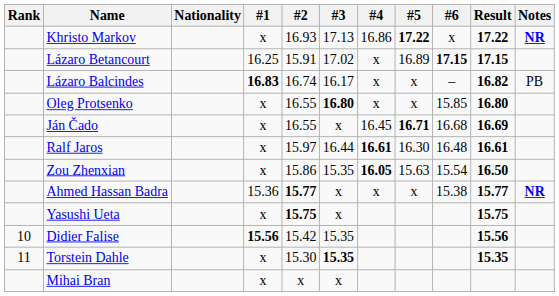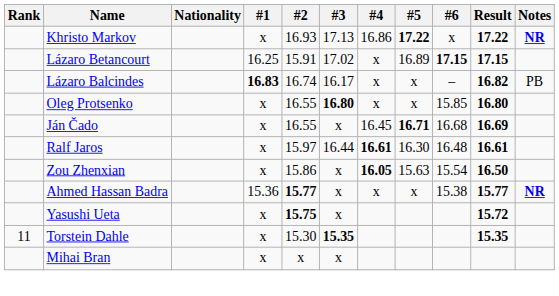 <table class="wikitable sortable" style="text-align:center">
 <tr>
 <th>Rank</th>
 <th>Name</th>
 <th>Nationality</th>
 <th>#1</th>
 <th>#2</th>
 <th>#3</th>
 <th>#4</th>
 <th>#5</th>
 <th>#6</th>
 <th>Result</th>
 <th>Notes</th>
 </tr>
 <tr>
 <td></td>
 <td align="left"><a href='#'>Khristo Markov</a></td>
 <td align=left></td>
 <td>x</td>
 <td>16.93</td>
 <td>17.13</td>
 <td>16.86</td>
 <td><strong>17.22</strong></td>
 <td>x</td>
 <td><strong>17.22</strong></td>
 <td><strong><a href='#'>NR</a></strong></td>
 </tr>
 <tr>
 <td></td>
 <td align="left"><a href='#'>Lázaro Betancourt</a></td>
 <td align=left></td>
 <td>16.25</td>
 <td>15.91</td>
 <td>17.02</td>
 <td>x</td>
 <td>16.89</td>
 <td><strong>17.15</strong></td>
 <td><strong>17.15</strong></td>
 <td></td>
 </tr>
 <tr>
 <td></td>
 <td align="left"><a href='#'>Lázaro Balcindes</a></td>
 <td align=left></td>
 <td><strong>16.83</strong></td>
 <td>16.74</td>
 <td>16.17</td>
 <td>x</td>
 <td>x</td>
 <td>–</td>
 <td><strong>16.82</strong></td>
 <td>PB</td>
 </tr>
 <tr>
 <td></td>
 <td align="left"><a href='#'>Oleg Protsenko</a></td>
 <td align=left></td>
 <td>x</td>
 <td>16.55</td>
 <td><strong>16.80</strong></td>
 <td>x</td>
 <td>x</td>
 <td>15.85</td>
 <td><strong>16.80</strong></td>
 <td></td>
 </tr>
 <tr>
 <td></td>
 <td align="left"><a href='#'>Ján Čado</a></td>
 <td align=left></td>
 <td>x</td>
 <td>16.55</td>
 <td>x</td>
 <td>16.45</td>
 <td><strong>16.71</strong></td>
 <td>16.68</td>
 <td><strong>16.69</strong></td>
 <td></td>
 </tr>
 <tr>
 <td></td>
 <td align="left"><a href='#'>Ralf Jaros</a></td>
 <td align=left></td>
 <td>x</td>
 <td>15.97</td>
 <td>16.44</td>
 <td><strong>16.61</strong></td>
 <td>16.30</td>
 <td>16.48</td>
 <td><strong>16.61</strong></td>
 <td></td>
 </tr>
 <tr>
 <td></td>
 <td align="left"><a href='#'>Zou Zhenxian</a></td>
 <td align=left></td>
 <td>x</td>
 <td>15.86</td>
-<td>15.35</td>
+<td>x</td>
 <td><strong>16.05</strong></td>
 <td>15.63</td>
 <td>15.54</td>
 <td><strong>16.50</strong></td>
 <td></td>
 </tr>
 <tr>
 <td></td>
 <td align="left"><a href='#'>Ahmed Hassan Badra</a></td>
 <td align=left></td>
 <td>15.36</td>
 <td><strong>15.77</strong></td>
 <td>x</td>
 <td>x</td>
 <td>x</td>
 <td>15.38</td>
 <td><strong>15.77</strong></td>
 <td><strong><a href='#'>NR</a></strong></td>
 </tr>
 <tr>
 <td></td>
 <td align="left"><a href='#'>Yasushi Ueta</a></td>
 <td align=left></td>
 <td>x</td>
 <td><strong>15.75</strong></td>
 <td>x</td>
 <td></td>
 <td></td>
 <td></td>
-<td><strong>15.75</strong></td>
-<td></td>
-</tr>
-<tr>
-<td>10</td>
-<td align="left"><a href='#'>Didier Falise</a></td>
-<td align=left></td>
-<td><strong>15.56</strong></td>
-<td>15.42</td>
-<td>15.35</td>
-<td></td>
-<td></td>
-<td></td>
-<td><strong>15.56</strong></td>
+<td><strong>15.72</strong></td>
 <td></td>
 </tr>
 <tr>
 <td>11</td>
 <td align="left"><a href='#'>Torstein Dahle</a></td>
 <td align=left></td>
 <td>x</td>
 <td>15.30</td>
 <td><strong>15.35</strong></td>
 <td></td>
 <td></td>
 <td></td>
 <td><strong>15.35</strong></td>
 <td></td>
 </tr>
 <tr>
 <td></td>
 <td align="left"><a href='#'>Mihai Bran</a></td>
 <td align=left></td>
 <td>x</td>
 <td>x</td>
 <td>x</td>
 <td></td>
 <td></td>
 <td></td>
 <td><strong></strong></td>
 <td></td>
 </tr>
 </table>
